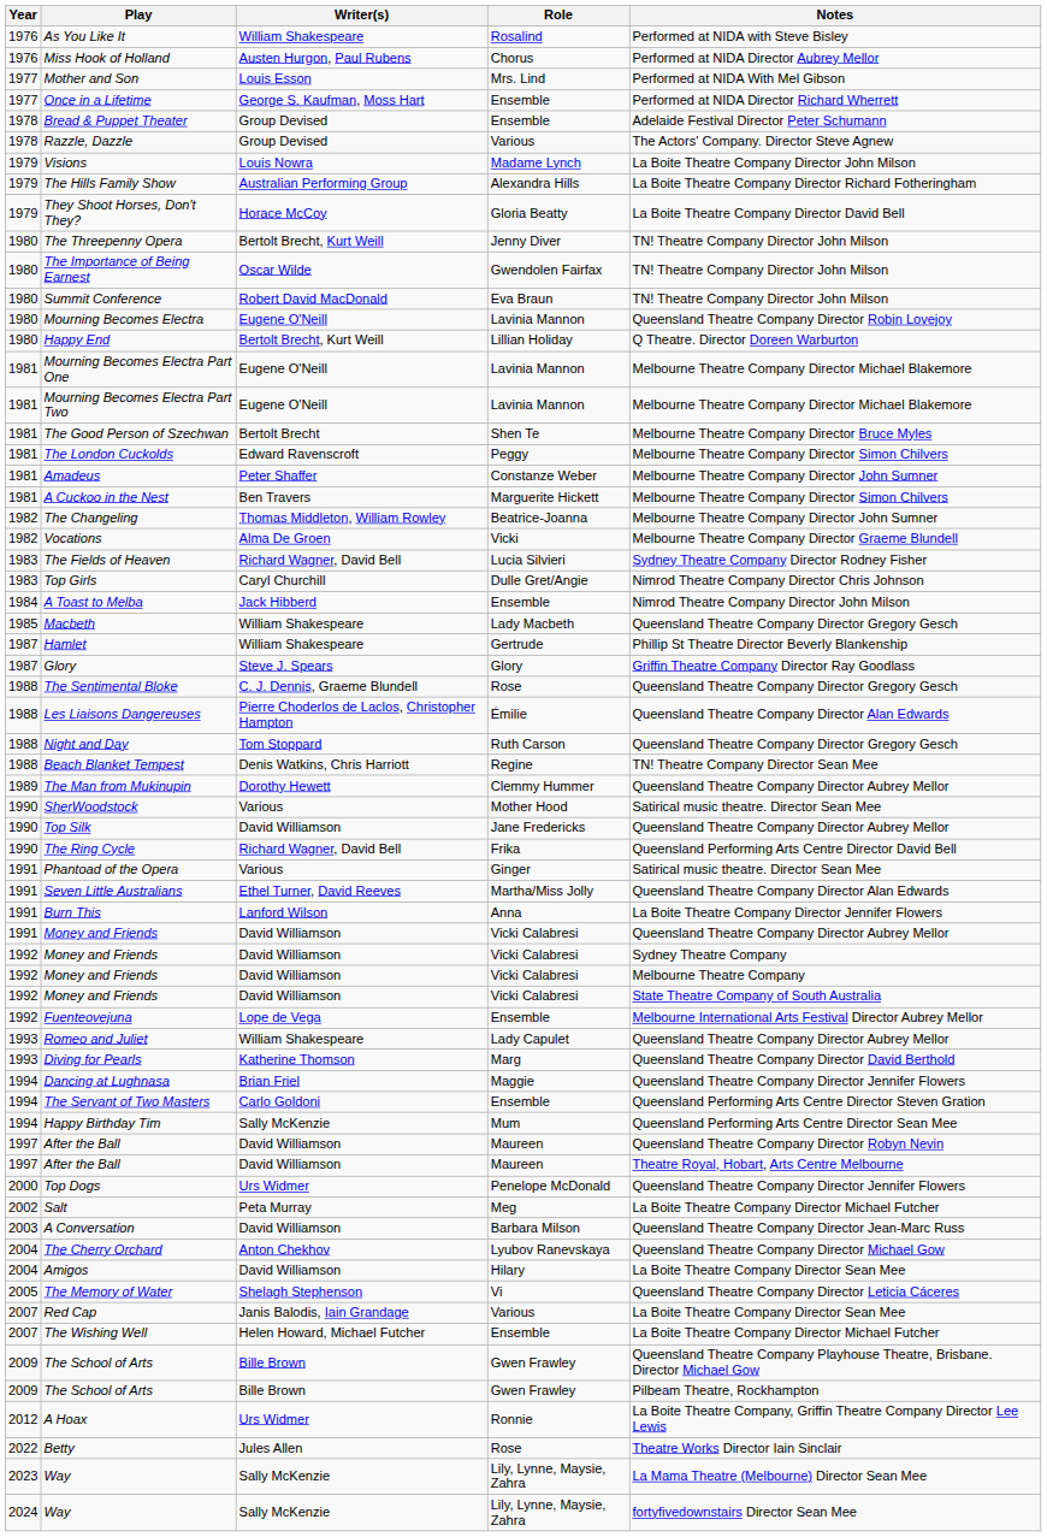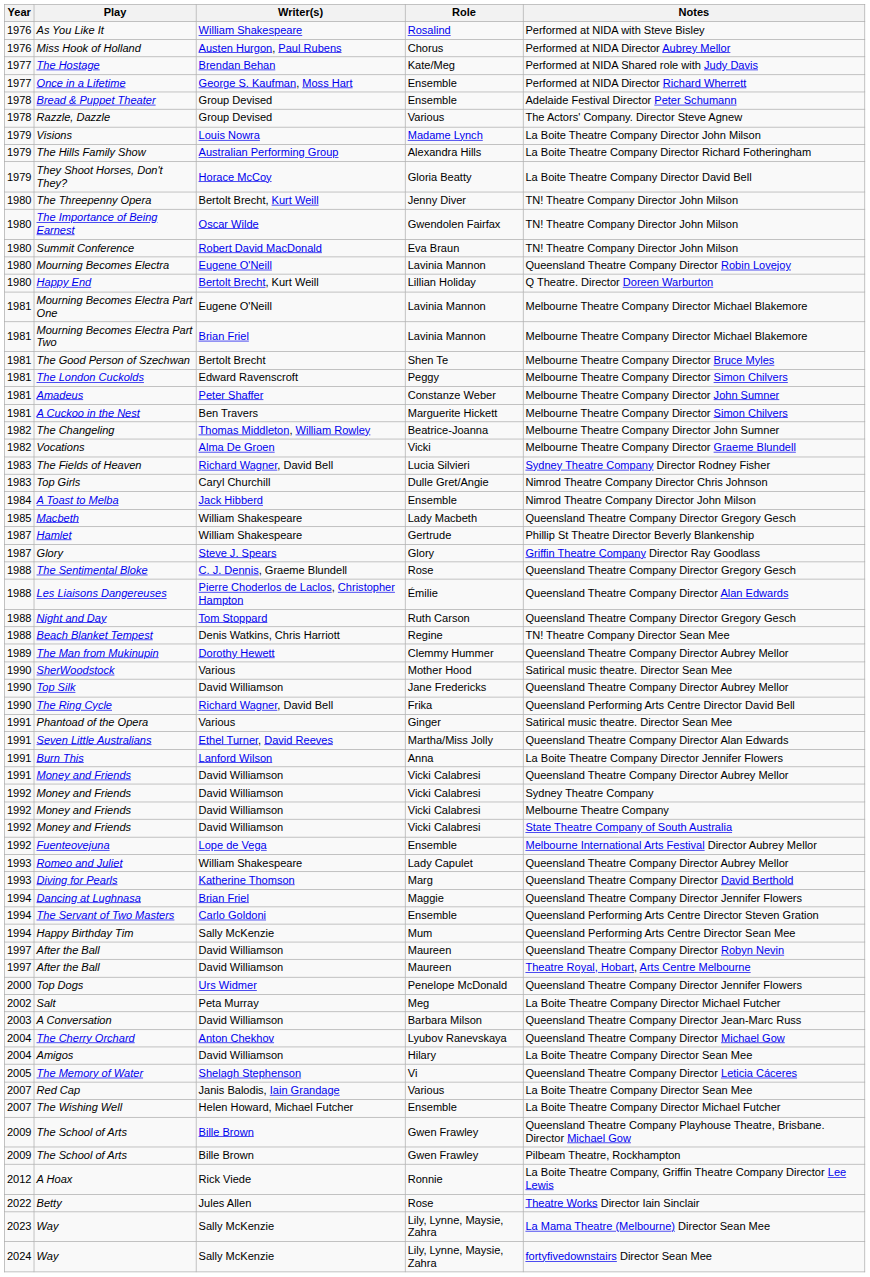 <table class="wikitable">
 <tr>
 <th>Year</th>
 <th>Play</th>
 <th style=max-width:10em>Writer(s)</th>
 <th>Role</th>
 <th>Notes</th>
 </tr>
 <tr>
 <td>1976</td>
 <td><em>As You Like It</em></td>
 <td><a href='#'>William Shakespeare</a></td>
 <td><a href='#'>Rosalind</a></td>
 <td>Performed at NIDA with Steve Bisley</td>
 </tr>
 <tr>
 <td>1976</td>
 <td><em>Miss Hook of Holland</em></td>
 <td><a href='#'>Austen Hurgon</a>, <a href='#'>Paul Rubens</a></td>
 <td>Chorus</td>
 <td>Performed at NIDA Director <a href='#'>Aubrey Mellor</a></td>
 </tr>
 <tr>
 <td>1977</td>
-<td><em>Mother and Son</em></td>
-<td><a href='#'>Louis Esson</a></td>
-<td>Mrs. Lind</td>
-<td>Performed at NIDA With Mel Gibson</td>
+<td><em><a href='#'>The Hostage</a></em></td>
+<td><a href='#'>Brendan Behan</a></td>
+<td>Kate/Meg</td>
+<td>Performed at NIDA Shared role with <a href='#'>Judy Davis</a></td>
 </tr>
 <tr>
 <td>1977</td>
 <td><em><a href='#'>Once in a Lifetime</a></em></td>
 <td><a href='#'>George S. Kaufman</a>, <a href='#'>Moss Hart</a></td>
 <td>Ensemble</td>
 <td>Performed at NIDA Director <a href='#'>Richard Wherrett</a></td>
 </tr>
 <tr>
 <td>1978</td>
 <td><em><a href='#'>Bread & Puppet Theater</a></em></td>
 <td>Group Devised</td>
 <td>Ensemble</td>
 <td>Adelaide Festival Director <a href='#'>Peter Schumann</a></td>
 </tr>
 <tr>
 <td>1978</td>
 <td><em>Razzle, Dazzle</em></td>
 <td>Group Devised</td>
 <td>Various</td>
 <td>The Actors' Company. Director Steve Agnew</td>
 </tr>
 <tr>
 <td>1979</td>
 <td><em>Visions</em></td>
 <td><a href='#'>Louis Nowra</a></td>
 <td><a href='#'>Madame Lynch</a></td>
 <td>La Boite Theatre Company Director John Milson</td>
 </tr>
 <tr>
 <td>1979</td>
 <td><em>The Hills Family Show</em></td>
 <td><a href='#'>Australian Performing Group</a></td>
 <td>Alexandra Hills</td>
 <td>La Boite Theatre Company Director Richard Fotheringham</td>
 </tr>
 <tr>
 <td>1979</td>
 <td><em>They Shoot Horses, Don't They?</em></td>
 <td><a href='#'>Horace McCoy</a></td>
 <td>Gloria Beatty</td>
 <td>La Boite Theatre Company Director David Bell</td>
 </tr>
 <tr>
 <td>1980</td>
 <td><em>The Threepenny Opera</em></td>
 <td>Bertolt Brecht, <a href='#'>Kurt Weill</a></td>
 <td>Jenny Diver</td>
 <td>TN! Theatre Company Director John Milson</td>
 </tr>
 <tr>
 <td>1980</td>
 <td><em><a href='#'>The Importance of Being Earnest</a></em></td>
 <td><a href='#'>Oscar Wilde</a></td>
 <td>Gwendolen Fairfax</td>
 <td>TN! Theatre Company Director John Milson</td>
 </tr>
 <tr>
 <td>1980</td>
 <td><em>Summit Conference</em></td>
 <td><a href='#'>Robert David MacDonald</a></td>
 <td>Eva Braun</td>
 <td>TN! Theatre Company Director John Milson</td>
 </tr>
 <tr>
 <td>1980</td>
 <td><em>Mourning Becomes Electra</em></td>
 <td><a href='#'>Eugene O'Neill</a></td>
 <td>Lavinia Mannon</td>
 <td>Queensland Theatre Company Director <a href='#'>Robin Lovejoy</a></td>
 </tr>
 <tr>
 <td>1980</td>
 <td><em><a href='#'>Happy End</a></em></td>
 <td><a href='#'>Bertolt Brecht</a>, Kurt Weill</td>
 <td>Lillian Holiday</td>
 <td>Q Theatre. Director <a href='#'>Doreen Warburton</a></td>
 </tr>
 <tr>
 <td>1981</td>
 <td><em>Mourning Becomes Electra Part One</em></td>
 <td>Eugene O'Neill</td>
 <td>Lavinia Mannon</td>
 <td>Melbourne Theatre Company Director Michael Blakemore</td>
 </tr>
 <tr>
 <td>1981</td>
 <td><em>Mourning Becomes Electra Part Two</em></td>
-<td>Eugene O'Neill</td>
+<td><a href='#'>Brian Friel</a></td>
 <td>Lavinia Mannon</td>
 <td>Melbourne Theatre Company Director Michael Blakemore</td>
 </tr>
 <tr>
 <td>1981</td>
 <td><em>The Good Person of Szechwan</em></td>
 <td>Bertolt Brecht</td>
 <td>Shen Te</td>
 <td>Melbourne Theatre Company Director <a href='#'>Bruce Myles</a></td>
 </tr>
 <tr>
 <td>1981</td>
 <td><em><a href='#'>The London Cuckolds</a></em></td>
 <td>Edward Ravenscroft</td>
 <td>Peggy</td>
 <td>Melbourne Theatre Company Director <a href='#'>Simon Chilvers</a></td>
 </tr>
 <tr>
 <td>1981</td>
 <td><em><a href='#'>Amadeus</a></em></td>
 <td><a href='#'>Peter Shaffer</a></td>
 <td>Constanze Weber</td>
 <td>Melbourne Theatre Company Director <a href='#'>John Sumner</a></td>
 </tr>
 <tr>
 <td>1981</td>
 <td><em><a href='#'>A Cuckoo in the Nest</a></em></td>
 <td>Ben Travers</td>
 <td>Marguerite Hickett</td>
 <td>Melbourne Theatre Company Director <a href='#'>Simon Chilvers</a></td>
 </tr>
 <tr>
 <td>1982</td>
 <td><em>The Changeling</em></td>
 <td><a href='#'>Thomas Middleton</a>, <a href='#'>William Rowley</a></td>
 <td>Beatrice-Joanna</td>
 <td>Melbourne Theatre Company Director John Sumner</td>
 </tr>
 <tr>
 <td>1982</td>
 <td><em>Vocations</em></td>
 <td><a href='#'>Alma De Groen</a></td>
 <td>Vicki</td>
 <td>Melbourne Theatre Company Director <a href='#'>Graeme Blundell</a></td>
 </tr>
 <tr>
 <td>1983</td>
 <td><em>The Fields of Heaven </em></td>
 <td><a href='#'>Richard Wagner</a>, David Bell</td>
 <td>Lucia Silvieri</td>
 <td><a href='#'>Sydney Theatre Company</a> Director Rodney Fisher</td>
 </tr>
 <tr>
 <td>1983</td>
 <td><em>Top Girls</em></td>
 <td>Caryl Churchill</td>
 <td>Dulle Gret/Angie</td>
 <td>Nimrod Theatre Company Director Chris Johnson</td>
 </tr>
 <tr>
 <td>1984</td>
 <td><em><a href='#'>A Toast to Melba</a></em></td>
 <td><a href='#'>Jack Hibberd</a></td>
 <td>Ensemble</td>
 <td>Nimrod Theatre Company Director John Milson</td>
 </tr>
 <tr>
 <td>1985</td>
 <td><em><a href='#'>Macbeth</a></em></td>
 <td>William Shakespeare</td>
 <td>Lady Macbeth</td>
 <td>Queensland Theatre Company Director Gregory Gesch</td>
 </tr>
 <tr>
 <td>1987</td>
 <td><em><a href='#'>Hamlet</a></em></td>
 <td>William Shakespeare</td>
 <td>Gertrude</td>
 <td>Phillip St Theatre Director Beverly Blankenship</td>
 </tr>
 <tr>
 <td>1987</td>
 <td><em>Glory</em></td>
 <td><a href='#'>Steve J. Spears</a></td>
 <td>Glory</td>
 <td><a href='#'>Griffin Theatre Company</a> Director Ray Goodlass</td>
 </tr>
 <tr>
 <td>1988</td>
 <td><em><a href='#'>The Sentimental Bloke</a></em></td>
 <td><a href='#'>C. J. Dennis</a>, Graeme Blundell</td>
 <td>Rose</td>
 <td>Queensland Theatre Company Director Gregory Gesch</td>
 </tr>
 <tr>
 <td>1988</td>
 <td><em> <a href='#'>Les Liaisons Dangereuses</a></em></td>
 <td><a href='#'>Pierre Choderlos de Laclos</a>, <a href='#'>Christopher Hampton</a></td>
 <td>Émilie</td>
 <td>Queensland Theatre Company Director <a href='#'>Alan Edwards</a></td>
 </tr>
 <tr>
 <td>1988</td>
 <td><em><a href='#'>Night and Day</a></em></td>
 <td><a href='#'>Tom Stoppard</a></td>
 <td>Ruth Carson</td>
 <td>Queensland Theatre Company Director Gregory Gesch</td>
 </tr>
 <tr>
 <td>1988</td>
 <td><em><a href='#'>Beach Blanket Tempest</a></em></td>
 <td>Denis Watkins, Chris Harriott</td>
 <td>Regine</td>
 <td>TN! Theatre Company Director Sean Mee</td>
 </tr>
 <tr>
 <td>1989</td>
 <td><em><a href='#'>The Man from Mukinupin</a></em></td>
 <td><a href='#'>Dorothy Hewett</a></td>
 <td>Clemmy Hummer</td>
 <td>Queensland Theatre Company Director Aubrey Mellor</td>
 </tr>
 <tr>
 <td>1990</td>
 <td><em><a href='#'>SherWoodstock</a></em></td>
 <td>Various</td>
 <td>Mother Hood</td>
 <td>Satirical music theatre. Director Sean Mee</td>
 </tr>
 <tr>
 <td>1990</td>
 <td><em><a href='#'>Top Silk</a></em></td>
 <td>David Williamson</td>
 <td>Jane Fredericks</td>
 <td>Queensland Theatre Company Director Aubrey Mellor</td>
 </tr>
 <tr>
 <td>1990</td>
 <td><em><a href='#'>The Ring Cycle</a></em></td>
 <td><a href='#'>Richard Wagner</a>, David Bell</td>
 <td>Frika</td>
 <td>Queensland Performing Arts Centre Director David Bell</td>
 </tr>
 <tr>
 <td>1991</td>
 <td><em>Phantoad of the Opera</em></td>
 <td>Various</td>
 <td>Ginger</td>
 <td>Satirical music theatre. Director Sean Mee</td>
 </tr>
 <tr>
 <td>1991</td>
 <td><em><a href='#'>Seven Little Australians</a></em></td>
 <td><a href='#'>Ethel Turner</a>, <a href='#'>David Reeves</a></td>
 <td>Martha/Miss Jolly</td>
 <td>Queensland Theatre Company Director Alan Edwards</td>
 </tr>
 <tr>
 <td>1991</td>
 <td><em><a href='#'>Burn This</a></em></td>
 <td><a href='#'>Lanford Wilson</a></td>
 <td>Anna</td>
 <td>La Boite Theatre Company Director Jennifer Flowers</td>
 </tr>
 <tr>
 <td>1991</td>
 <td><em><a href='#'>Money and Friends</a></em></td>
 <td>David Williamson</td>
 <td>Vicki Calabresi</td>
 <td>Queensland Theatre Company Director Aubrey Mellor</td>
 </tr>
 <tr>
 <td>1992</td>
 <td><em>Money and Friends</em></td>
 <td>David Williamson</td>
 <td>Vicki Calabresi</td>
 <td>Sydney Theatre Company</td>
 </tr>
 <tr>
 <td>1992</td>
 <td><em>Money and Friends</em></td>
 <td>David Williamson</td>
 <td>Vicki Calabresi</td>
 <td>Melbourne Theatre Company</td>
 </tr>
 <tr>
 <td>1992</td>
 <td><em>Money and Friends</em></td>
 <td>David Williamson</td>
 <td>Vicki Calabresi</td>
 <td><a href='#'>State Theatre Company of South Australia</a></td>
 </tr>
 <tr>
 <td>1992</td>
 <td><em><a href='#'>Fuenteovejuna</a></em></td>
 <td><a href='#'>Lope de Vega</a></td>
 <td>Ensemble</td>
 <td><a href='#'>Melbourne International Arts Festival</a> Director Aubrey Mellor</td>
 </tr>
 <tr>
 <td>1993</td>
 <td><em><a href='#'>Romeo and Juliet</a></em></td>
 <td>William Shakespeare</td>
 <td>Lady Capulet</td>
 <td>Queensland Theatre Company Director Aubrey Mellor</td>
 </tr>
 <tr>
 <td>1993</td>
 <td><em><a href='#'>Diving for Pearls</a></em></td>
 <td><a href='#'>Katherine Thomson</a></td>
 <td>Marg</td>
 <td>Queensland Theatre Company Director <a href='#'>David Berthold</a></td>
 </tr>
 <tr>
 <td>1994</td>
 <td><em><a href='#'>Dancing at Lughnasa</a></em></td>
 <td><a href='#'>Brian Friel</a></td>
 <td>Maggie</td>
 <td>Queensland Theatre Company Director Jennifer Flowers</td>
 </tr>
 <tr>
 <td>1994</td>
 <td><em><a href='#'>The Servant of Two Masters</a></em></td>
 <td><a href='#'>Carlo Goldoni</a></td>
 <td>Ensemble</td>
 <td>Queensland Performing Arts Centre Director Steven Gration</td>
 </tr>
 <tr>
 <td>1994</td>
 <td><em>Happy Birthday Tim</em></td>
 <td>Sally McKenzie</td>
 <td>Mum</td>
 <td>Queensland Performing Arts Centre Director Sean Mee</td>
 </tr>
 <tr>
 <td>1997</td>
 <td><em>After the Ball</em></td>
 <td>David Williamson</td>
 <td>Maureen</td>
 <td>Queensland Theatre Company Director <a href='#'>Robyn Nevin</a></td>
 </tr>
 <tr>
 <td>1997</td>
 <td><em>After the Ball</em></td>
 <td>David Williamson</td>
 <td>Maureen</td>
 <td><a href='#'>Theatre Royal, Hobart</a>, <a href='#'>Arts Centre Melbourne</a></td>
 </tr>
 <tr>
 <td>2000</td>
 <td><em>Top Dogs</em></td>
 <td><a href='#'>Urs Widmer</a></td>
 <td>Penelope McDonald</td>
 <td>Queensland Theatre Company Director Jennifer Flowers</td>
 </tr>
 <tr>
 <td>2002</td>
 <td><em>Salt</em></td>
 <td>Peta Murray</td>
 <td>Meg</td>
 <td>La Boite Theatre Company Director Michael Futcher</td>
 </tr>
 <tr>
 <td>2003</td>
 <td><em>A Conversation</em></td>
 <td>David Williamson</td>
 <td>Barbara Milson</td>
 <td>Queensland Theatre Company Director Jean-Marc Russ</td>
 </tr>
 <tr>
 <td>2004</td>
 <td><em><a href='#'>The Cherry Orchard</a></em></td>
 <td><a href='#'>Anton Chekhov</a></td>
 <td>Lyubov Ranevskaya</td>
 <td>Queensland Theatre Company Director <a href='#'>Michael Gow</a></td>
 </tr>
 <tr>
 <td>2004</td>
 <td><em>Amigos</em></td>
 <td>David Williamson</td>
 <td>Hilary</td>
 <td>La Boite Theatre Company Director Sean Mee</td>
 </tr>
 <tr>
 <td>2005</td>
 <td><em><a href='#'>The Memory of Water</a></em></td>
 <td><a href='#'>Shelagh Stephenson</a></td>
 <td>Vi</td>
 <td>Queensland Theatre Company Director <a href='#'>Leticia Cáceres</a></td>
 </tr>
 <tr>
 <td>2007</td>
 <td><em>Red Cap</em></td>
 <td>Janis Balodis, <a href='#'>Iain Grandage</a></td>
 <td>Various</td>
 <td>La Boite Theatre Company Director Sean Mee</td>
 </tr>
 <tr>
 <td>2007</td>
 <td><em>The Wishing Well</em></td>
 <td>Helen Howard, Michael Futcher</td>
 <td>Ensemble</td>
 <td>La Boite Theatre Company Director Michael Futcher</td>
 </tr>
 <tr>
 <td>2009</td>
 <td><em>The School of Arts</em></td>
 <td><a href='#'>Bille Brown</a></td>
 <td>Gwen Frawley</td>
 <td>Queensland Theatre Company Playhouse Theatre, Brisbane. Director <a href='#'>Michael Gow</a></td>
 </tr>
 <tr>
 <td>2009</td>
 <td><em>The School of Arts</em></td>
 <td>Bille Brown</td>
 <td>Gwen Frawley</td>
 <td>Pilbeam Theatre, Rockhampton</td>
 </tr>
 <tr>
 <td>2012</td>
 <td><em>A Hoax</em></td>
-<td><a href='#'>Urs Widmer</a></td>
+<td>Rick Viede</td>
 <td>Ronnie</td>
 <td>La Boite Theatre Company, Griffin Theatre Company Director <a href='#'>Lee Lewis</a></td>
 </tr>
 <tr>
 <td>2022</td>
 <td><em>Betty</em></td>
 <td>Jules Allen</td>
 <td>Rose</td>
 <td><a href='#'>Theatre Works</a> Director Iain Sinclair</td>
 </tr>
 <tr>
 <td>2023</td>
 <td><em>Way</em></td>
 <td>Sally McKenzie</td>
 <td>Lily, Lynne, Maysie, Zahra</td>
 <td><a href='#'>La Mama Theatre (Melbourne)</a> Director Sean Mee</td>
 </tr>
 <tr>
 <td>2024</td>
 <td><em>Way</em></td>
 <td>Sally McKenzie</td>
 <td>Lily, Lynne, Maysie, Zahra</td>
 <td><a href='#'>fortyfivedownstairs</a> Director Sean Mee</td>
 </tr>
 </table>
